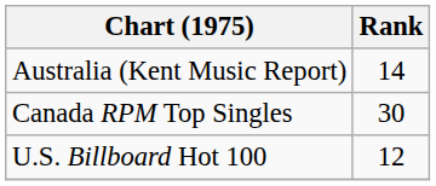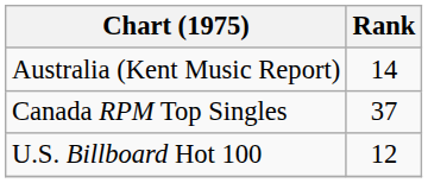 <table class="wikitable">
 <tr>
 <th align="left">Chart (1975)</th>
 <th style="text-align:center;">Rank</th>
 </tr>
 <tr>
 <td>Australia (Kent Music Report)</td>
 <td style="text-align:center;">14</td>
 </tr>
 <tr>
 <td>Canada <em>RPM</em> Top Singles</td>
-<td style="text-align:center;">30</td>
+<td style="text-align:center;">37</td>
 </tr>
 <tr>
 <td>U.S. <em>Billboard</em> Hot 100</td>
 <td style="text-align:center;">12</td>
 </tr>
 <tr>
 </tr>
 </table>
